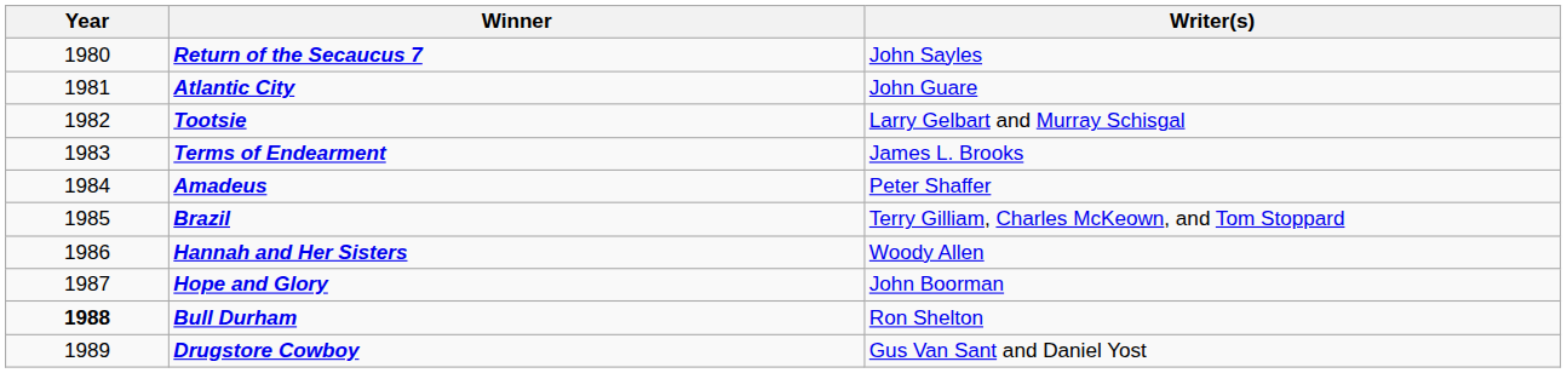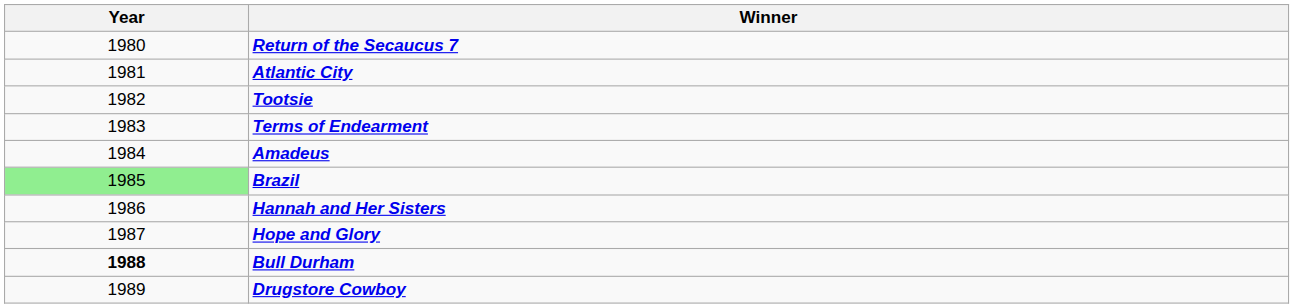 <table class="wikitable" width="95%" cellpadding="5">
 <tr>
 <th width="100"><strong>Year</strong></th>
 <th width="450"><strong>Winner</strong></th>
-<th width="450"><strong>Writer(s)</strong></th>
 </tr>
 <tr>
 <td style="text-align:center;">1980</td>
 <td><strong><em><a href='#'>Return of the Secaucus 7</a></em></strong></td>
-<td><a href='#'>John Sayles</a></td>
 </tr>
 <tr>
 <td style="text-align:center;">1981</td>
 <td><strong><em><a href='#'>Atlantic City</a></em></strong></td>
-<td><a href='#'>John Guare</a></td>
 </tr>
 <tr>
 <td style="text-align:center;">1982</td>
 <td><strong><em><a href='#'>Tootsie</a></em></strong></td>
-<td><a href='#'>Larry Gelbart</a> and <a href='#'>Murray Schisgal</a></td>
 </tr>
 <tr>
 <td style="text-align:center;">1983</td>
 <td><strong><em><a href='#'>Terms of Endearment</a></em></strong></td>
-<td><a href='#'>James L. Brooks</a></td>
 </tr>
 <tr>
 <td style="text-align:center;">1984</td>
 <td><strong><em><a href='#'>Amadeus</a></em></strong></td>
-<td><a href='#'>Peter Shaffer</a></td>
 </tr>
 <tr>
-<td style="text-align:center;">1985</td>
+<td style="background: lightgreen; text-align:center;">1985</td>
 <td><strong><em><a href='#'>Brazil</a></em></strong></td>
-<td><a href='#'>Terry Gilliam</a>, <a href='#'>Charles McKeown</a>, and <a href='#'>Tom Stoppard</a></td>
 </tr>
 <tr>
 <td style="text-align:center;">1986</td>
 <td><strong><em><a href='#'>Hannah and Her Sisters</a></em></strong></td>
-<td><a href='#'>Woody Allen</a></td>
 </tr>
 <tr>
 <td style="text-align:center;">1987</td>
 <td><strong><em><a href='#'>Hope and Glory</a></em></strong></td>
-<td><a href='#'>John Boorman</a></td>
 </tr>
 <tr>
 <td style="text-align:center;"><strong>1988</strong></td>
 <td><strong><em><a href='#'>Bull Durham</a></em></strong></td>
-<td><a href='#'>Ron Shelton</a></td>
 </tr>
 <tr>
 <td style="text-align:center;">1989</td>
 <td><strong><em><a href='#'>Drugstore Cowboy</a></em></strong></td>
-<td><a href='#'>Gus Van Sant</a> and Daniel Yost</td>
 </tr>
 </table>
